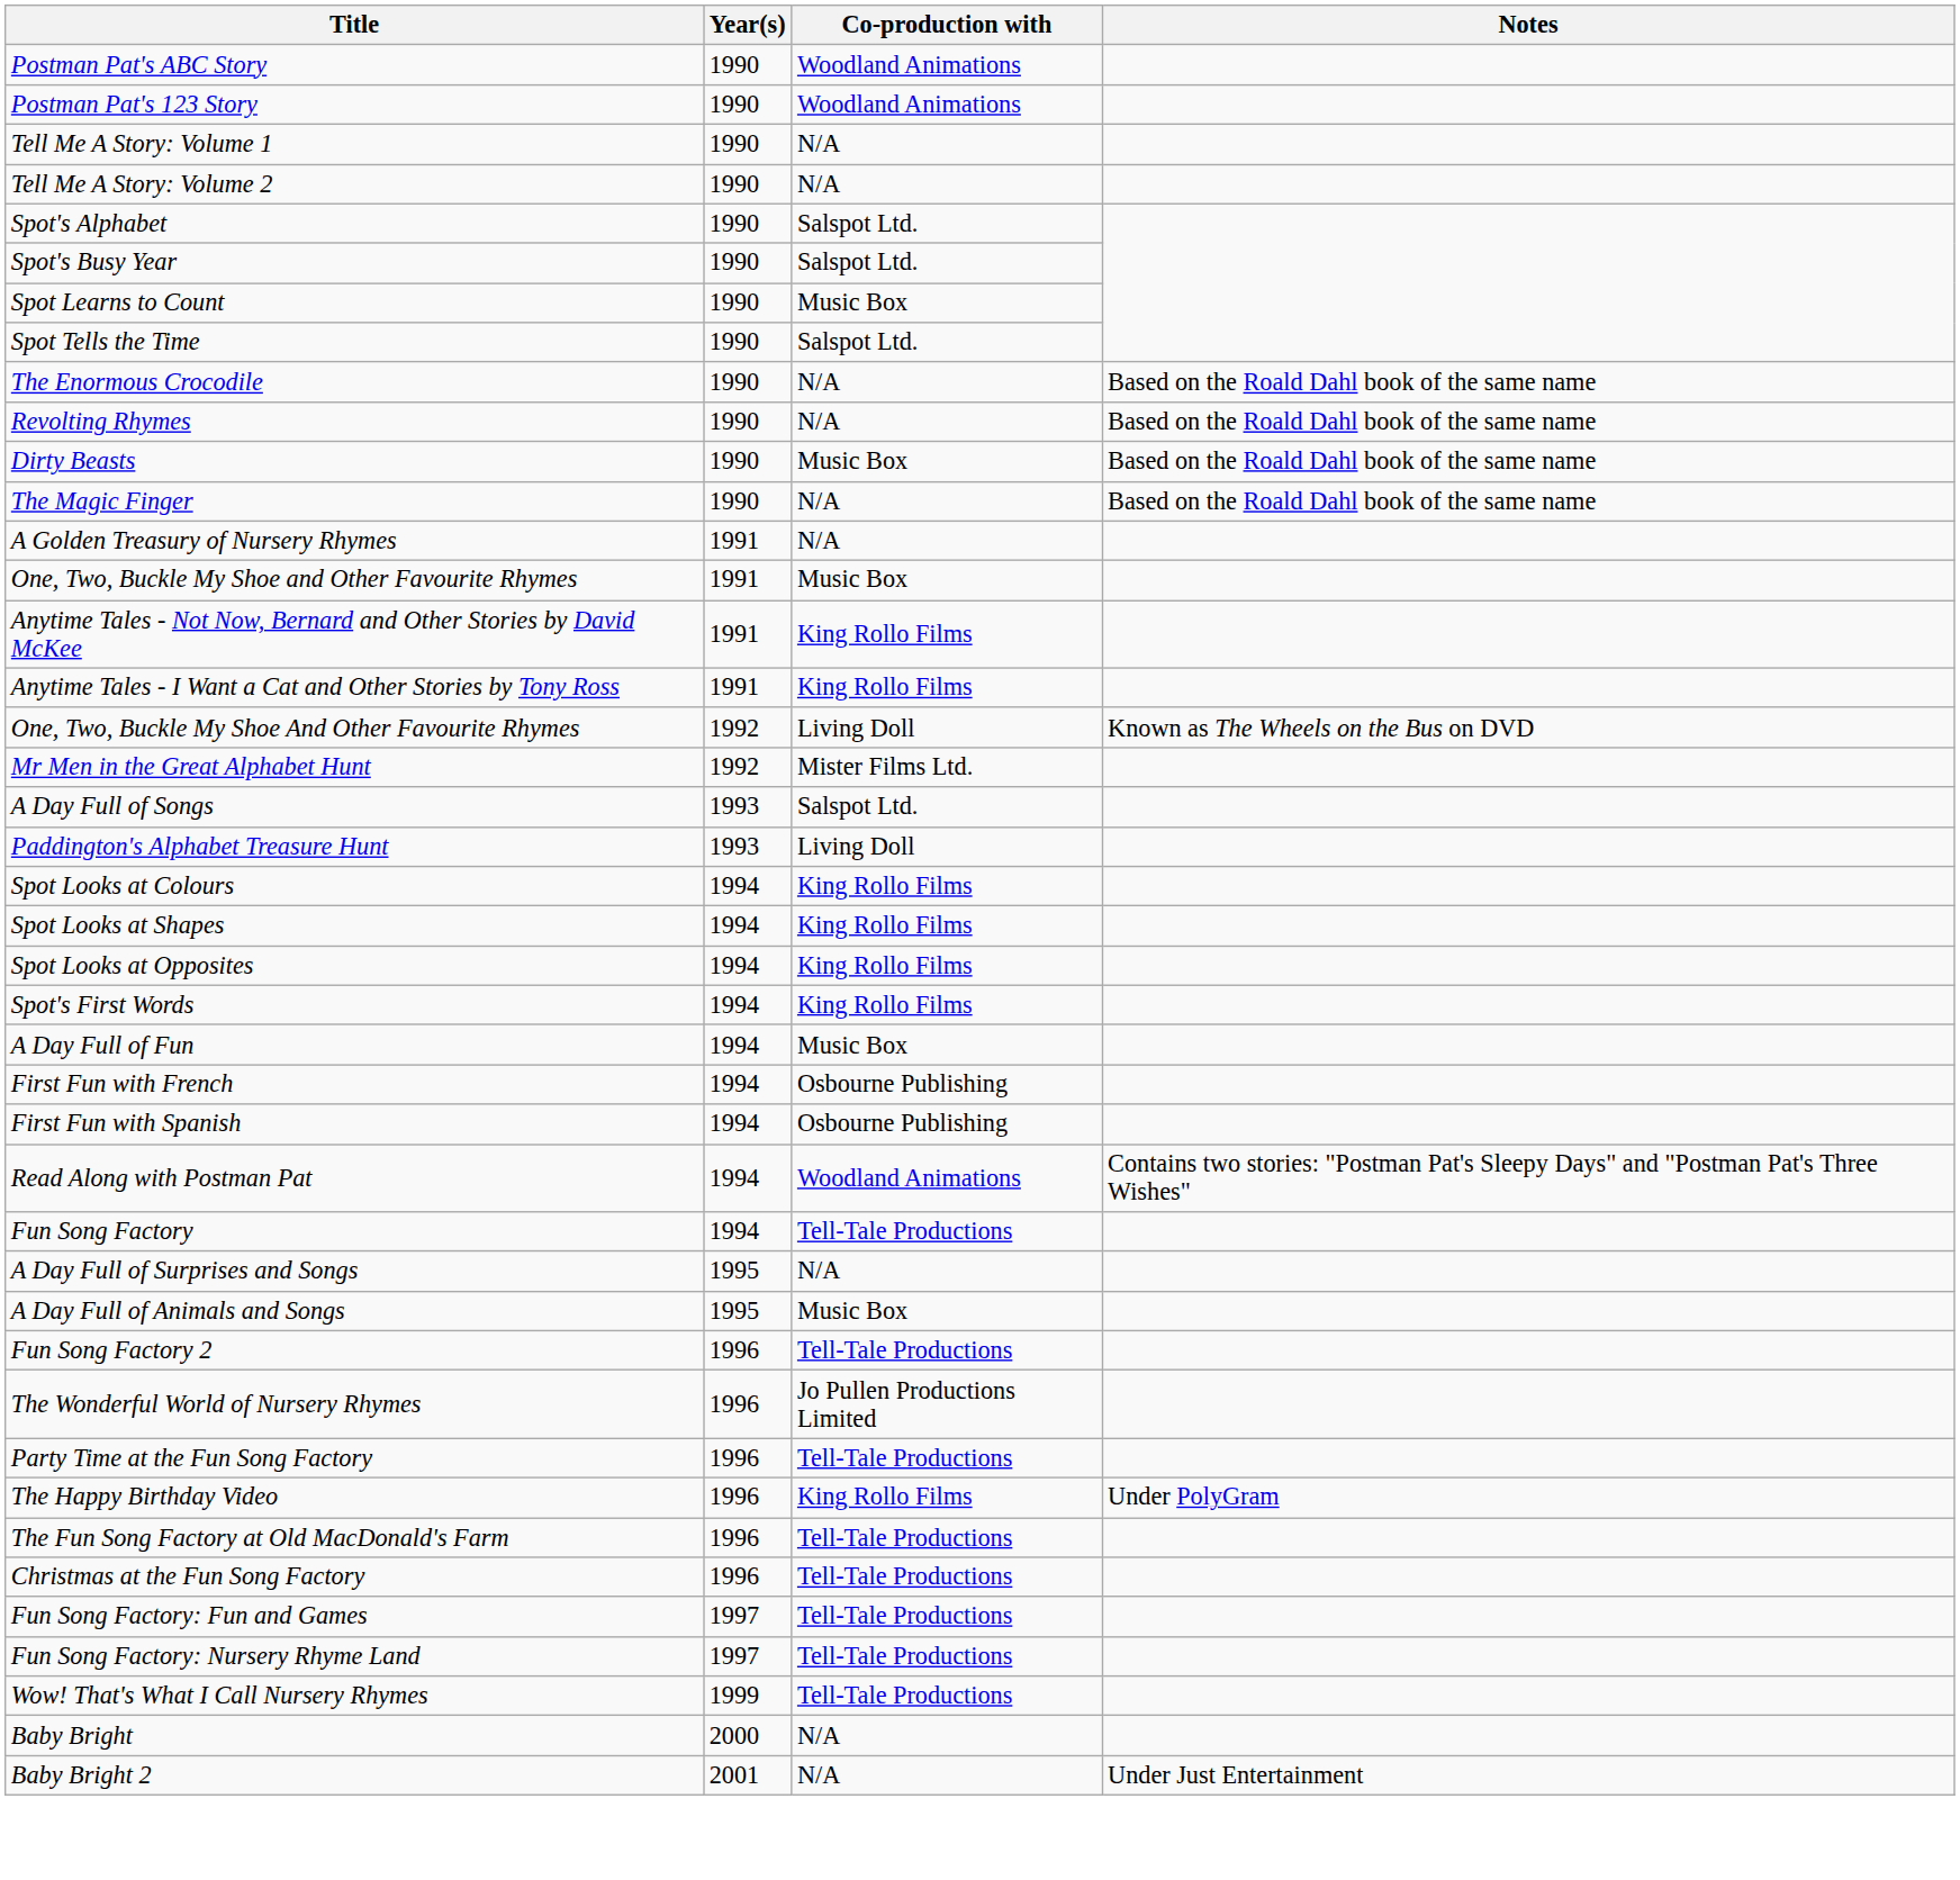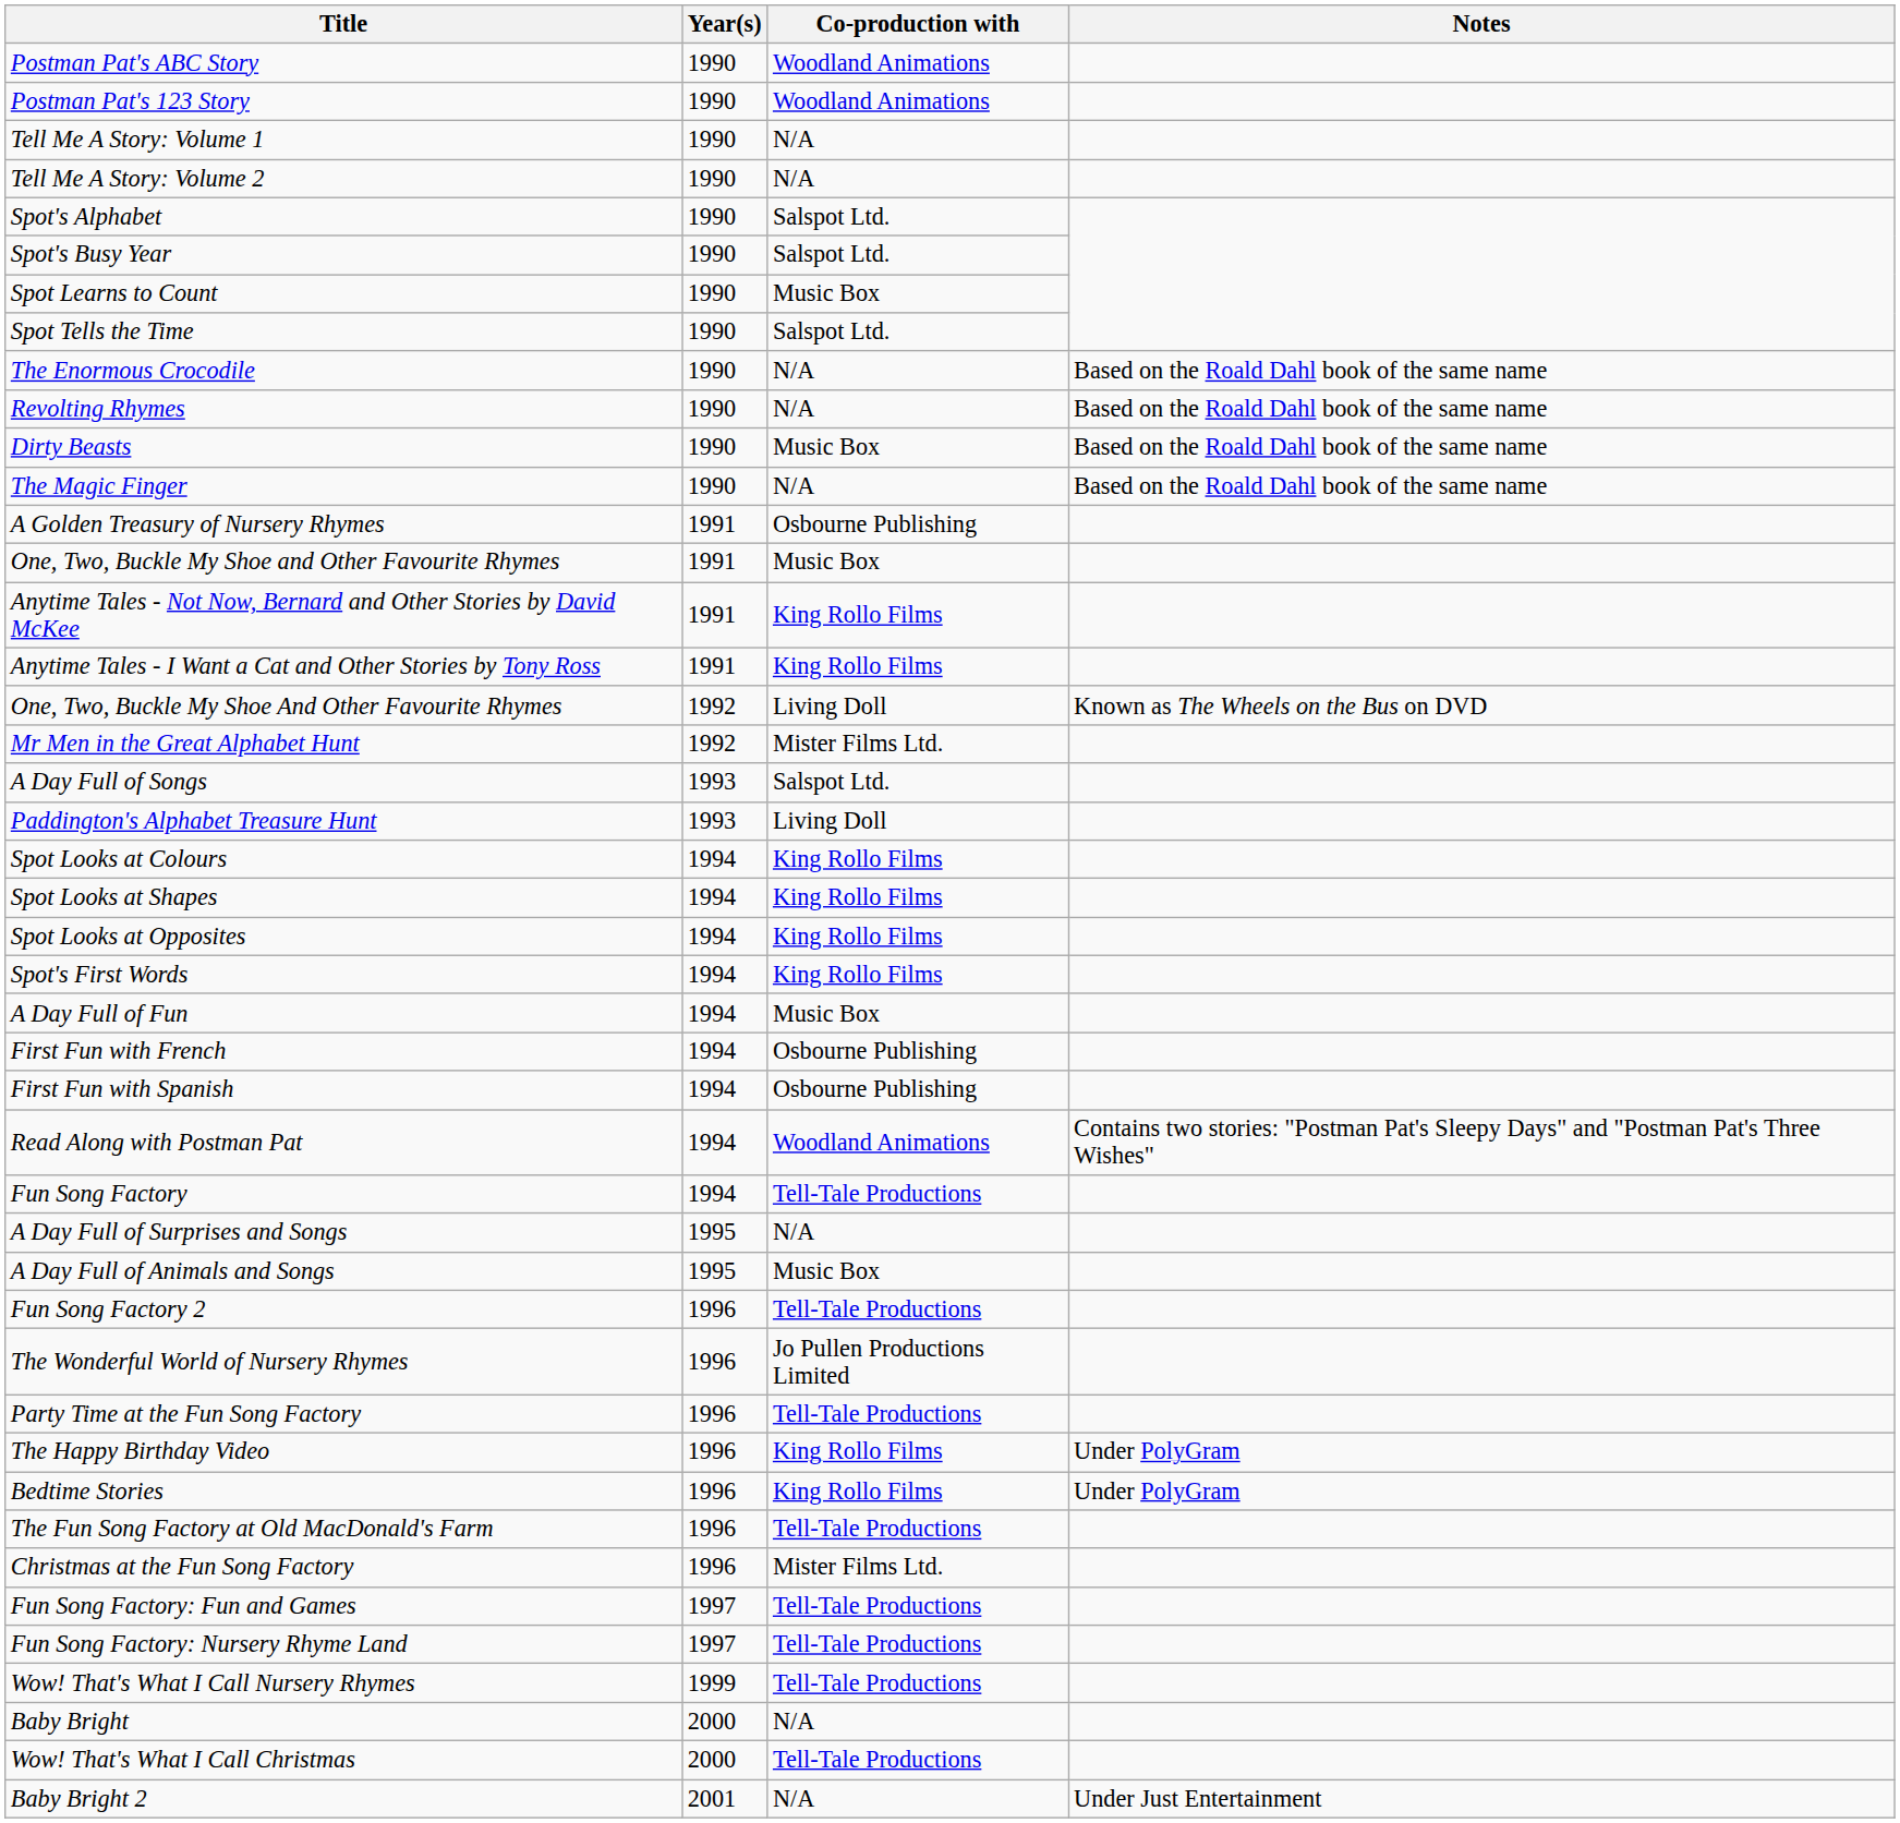 <table class="wikitable sortable">
 <tr>
 <th>Title</th>
 <th>Year(s)</th>
 <th>Co-production with</th>
 <th>Notes</th>
 </tr>
 <tr>
 <td><em><a href='#'>Postman Pat's ABC Story</a></em></td>
 <td>1990</td>
 <td><a href='#'>Woodland Animations</a></td>
 <td></td>
 </tr>
 <tr>
 <td><em><a href='#'>Postman Pat's 123 Story</a></em></td>
 <td>1990</td>
 <td><a href='#'>Woodland Animations</a></td>
 <td></td>
 </tr>
 <tr>
 <td><em>Tell Me A Story: Volume 1</em></td>
 <td>1990</td>
 <td>N/A</td>
 <td></td>
 </tr>
 <tr>
 <td><em>Tell Me A Story: Volume 2</em></td>
 <td>1990</td>
 <td>N/A</td>
 <td></td>
 </tr>
 <tr>
 <td><em>Spot's Alphabet</em></td>
 <td>1990</td>
 <td>Salspot Ltd.</td>
 </tr>
 <tr>
 <td><em>Spot's Busy Year</em></td>
 <td>1990</td>
 <td>Salspot Ltd.</td>
 </tr>
 <tr>
 <td><em>Spot Learns to Count</em></td>
 <td>1990</td>
 <td>Music Box</td>
 </tr>
 <tr>
 <td><em>Spot Tells the Time</em></td>
 <td>1990</td>
 <td>Salspot Ltd.</td>
 </tr>
 <tr>
 <td><em><a href='#'>The Enormous Crocodile</a></em></td>
 <td>1990</td>
 <td>N/A</td>
 <td>Based on the <a href='#'>Roald Dahl</a> book of the same name</td>
 </tr>
 <tr>
 <td><em><a href='#'>Revolting Rhymes</a></em></td>
 <td>1990</td>
 <td>N/A</td>
 <td>Based on the <a href='#'>Roald Dahl</a> book of the same name</td>
 </tr>
 <tr>
 <td><em><a href='#'>Dirty Beasts</a></em></td>
 <td>1990</td>
 <td>Music Box</td>
 <td>Based on the <a href='#'>Roald Dahl</a> book of the same name</td>
 </tr>
 <tr>
 <td><em><a href='#'>The Magic Finger</a></em></td>
 <td>1990</td>
 <td>N/A</td>
 <td>Based on the <a href='#'>Roald Dahl</a> book of the same name</td>
 </tr>
 <tr>
 <td><em>A Golden Treasury of Nursery Rhymes</em></td>
 <td>1991</td>
-<td>N/A</td>
+<td>Osbourne Publishing</td>
 <td></td>
 </tr>
 <tr>
 <td><em>One, Two, Buckle My Shoe and Other Favourite Rhymes</em></td>
 <td>1991</td>
 <td>Music Box</td>
 <td></td>
 </tr>
 <tr>
 <td><em>Anytime Tales - <a href='#'>Not Now, Bernard</a> and Other Stories by <a href='#'>David McKee</a></em></td>
 <td>1991</td>
 <td><a href='#'>King Rollo Films</a></td>
 <td></td>
 </tr>
 <tr>
 <td><em>Anytime Tales - I Want a Cat and Other Stories by <a href='#'>Tony Ross</a></em></td>
 <td>1991</td>
 <td><a href='#'>King Rollo Films</a></td>
 <td></td>
 </tr>
 <tr>
 <td><em>One, Two, Buckle My Shoe And Other Favourite Rhymes </em></td>
 <td>1992</td>
 <td>Living Doll</td>
 <td>Known as <em>The Wheels on the Bus</em> on DVD</td>
 </tr>
 <tr>
 <td><em><a href='#'>Mr Men in the Great Alphabet Hunt</a></em></td>
 <td>1992</td>
 <td>Mister Films Ltd.</td>
 <td></td>
 </tr>
 <tr>
 <td><em>A Day Full of Songs</em></td>
 <td>1993</td>
 <td>Salspot Ltd.</td>
 <td></td>
 </tr>
 <tr>
 <td><em><a href='#'>Paddington's Alphabet Treasure Hunt</a></em></td>
 <td>1993</td>
 <td>Living Doll</td>
 <td></td>
 </tr>
 <tr>
 <td><em>Spot Looks at Colours</em></td>
 <td>1994</td>
 <td><a href='#'>King Rollo Films</a></td>
 <td></td>
 </tr>
 <tr>
 <td><em>Spot Looks at Shapes</em></td>
 <td>1994</td>
 <td><a href='#'>King Rollo Films</a></td>
 <td></td>
 </tr>
 <tr>
 <td><em>Spot Looks at Opposites</em></td>
 <td>1994</td>
 <td><a href='#'>King Rollo Films</a></td>
 <td></td>
 </tr>
 <tr>
 <td><em>Spot's First Words</em></td>
 <td>1994</td>
 <td><a href='#'>King Rollo Films</a></td>
 <td></td>
 </tr>
 <tr>
 <td><em>A Day Full of Fun</em></td>
 <td>1994</td>
 <td>Music Box</td>
 <td></td>
 </tr>
 <tr>
 <td><em>First Fun with French</em></td>
 <td>1994</td>
 <td>Osbourne Publishing</td>
 <td></td>
 </tr>
 <tr>
 <td><em>First Fun with Spanish</em></td>
 <td>1994</td>
 <td>Osbourne Publishing</td>
 <td></td>
 </tr>
 <tr>
 <td><em>Read Along with Postman Pat</em></td>
 <td>1994</td>
 <td><a href='#'>Woodland Animations</a></td>
 <td>Contains two stories: "Postman Pat's Sleepy Days" and "Postman Pat's Three Wishes"</td>
 </tr>
 <tr>
 <td><em>Fun Song Factory</em></td>
 <td>1994</td>
 <td><a href='#'>Tell-Tale Productions</a></td>
 <td></td>
 </tr>
 <tr>
 <td><em>A Day Full of Surprises and Songs</em></td>
 <td>1995</td>
 <td>N/A</td>
 <td></td>
 </tr>
 <tr>
 <td><em>A Day Full of Animals and Songs</em></td>
 <td>1995</td>
 <td>Music Box</td>
 <td></td>
 </tr>
 <tr>
 <td><em>Fun Song Factory 2</em></td>
 <td>1996</td>
 <td><a href='#'>Tell-Tale Productions</a></td>
 <td></td>
 </tr>
 <tr>
 <td><em>The Wonderful World of Nursery Rhymes</em></td>
 <td>1996</td>
 <td>Jo Pullen Productions Limited</td>
 <td></td>
 </tr>
 <tr>
 <td><em>Party Time at the Fun Song Factory</em></td>
 <td>1996</td>
 <td><a href='#'>Tell-Tale Productions</a></td>
 <td></td>
 </tr>
 <tr>
 <td><em>The Happy Birthday Video</em></td>
 <td>1996</td>
 <td><a href='#'>King Rollo Films</a></td>
 <td>Under <a href='#'>PolyGram</a></td>
 </tr>
 <tr>
+<td><em>Bedtime Stories</em></td>
+<td>1996</td>
+<td><a href='#'>King Rollo Films</a></td>
+<td>Under <a href='#'>PolyGram</a></td>
+</tr>
+<tr>
 <td><em>The Fun Song Factory at Old MacDonald's Farm</em></td>
 <td>1996</td>
 <td><a href='#'>Tell-Tale Productions</a></td>
 <td></td>
 </tr>
 <tr>
 <td><em>Christmas at the Fun Song Factory</em></td>
 <td>1996</td>
-<td><a href='#'>Tell-Tale Productions</a></td>
+<td>Mister Films Ltd.</td>
 <td></td>
 </tr>
 <tr>
 <td><em>Fun Song Factory: Fun and Games</em></td>
 <td>1997</td>
 <td><a href='#'>Tell-Tale Productions</a></td>
 <td></td>
 </tr>
 <tr>
 <td><em>Fun Song Factory: Nursery Rhyme Land</em></td>
 <td>1997</td>
 <td><a href='#'>Tell-Tale Productions</a></td>
 <td></td>
 </tr>
 <tr>
 <td><em>Wow! That's What I Call Nursery Rhymes</em></td>
 <td>1999</td>
 <td><a href='#'>Tell-Tale Productions</a></td>
 <td></td>
 </tr>
 <tr>
 <td><em>Baby Bright</em></td>
 <td>2000</td>
 <td>N/A</td>
 <td></td>
 </tr>
 <tr>
+<td><em>Wow! That's What I Call Christmas</em></td>
+<td>2000</td>
+<td><a href='#'>Tell-Tale Productions</a></td>
+<td></td>
+</tr>
+<tr>
 <td><em>Baby Bright 2</em></td>
 <td>2001</td>
 <td>N/A</td>
 <td>Under Just Entertainment</td>
 </tr>
 </table>
